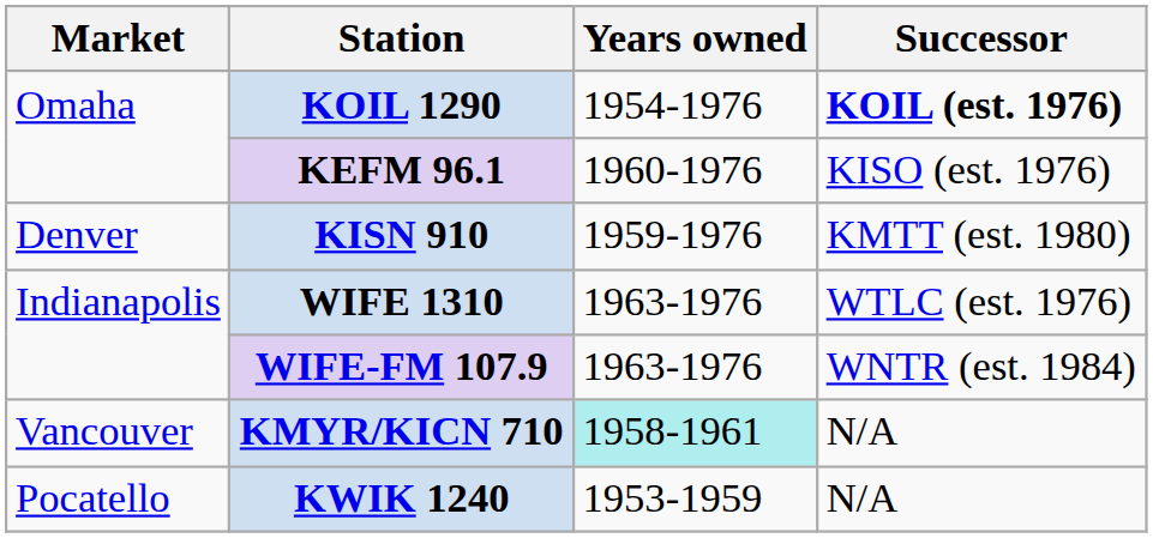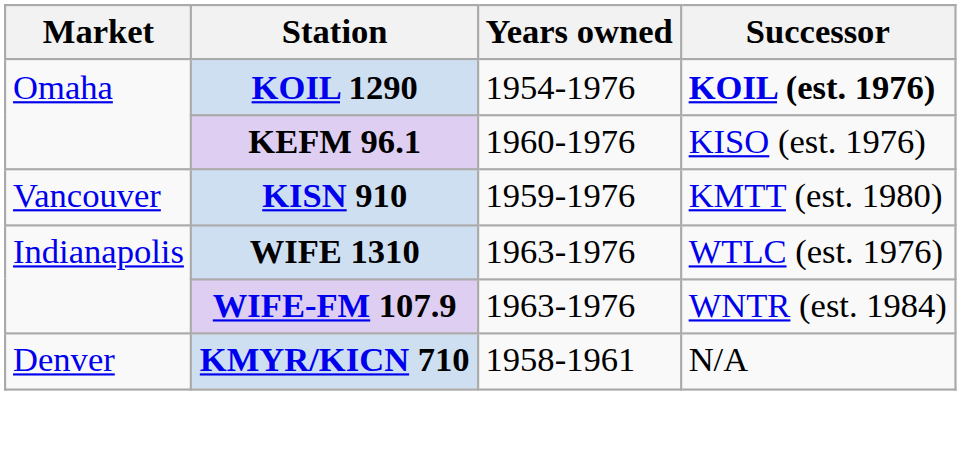 <table class="wikitable">
 <tr>
 <th scope=col>Market</th>
 <th scope=col>Station</th>
 <th scope=col>Years owned</th>
 <th scope=col>Successor</th>
 </tr>
 <tr style="vertical-align: top; text-align: left;">
 <td rowspan="2"><a href='#'>Omaha</a></td>
 <th style="background: #cedff2;" scope=row> <a href='#'>KOIL</a> 1290</th>
 <td>1954-1976</td>
 <td><strong><a href='#'>KOIL</a> (est. 1976)</strong></td>
 </tr>
 <tr style="vertical-align: top; text-align: left;">
 <th style="background: #ddcef2;" scope=row> KEFM 96.1</th>
 <td>1960-1976</td>
 <td><a href='#'>KISO</a> (est. 1976)</td>
 </tr>
 <tr style="vertical-align: top; text-align: left;">
-<td><a href='#'>Denver</a></td>
+<td><a href='#'>Vancouver</a></td>
 <th style="background: #cedff2;" scope=row> <a href='#'>KISN</a> 910</th>
 <td>1959-1976</td>
 <td><a href='#'>KMTT</a> (est. 1980)</td>
 </tr>
 <tr style="vertical-align: top; text-align: left;">
 <td rowspan="2"><a href='#'>Indianapolis</a></td>
 <th style="background: #cedff2;" scope=row> WIFE 1310</th>
 <td>1963-1976</td>
 <td><a href='#'>WTLC</a> (est. 1976)</td>
 </tr>
 <tr style="vertical-align: top; text-align: left;">
 <th style="background: #ddcef2;" scope=row> <a href='#'>WIFE-FM</a> 107.9</th>
 <td>1963-1976</td>
 <td><a href='#'>WNTR</a> (est. 1984)</td>
 </tr>
 <tr style="vertical-align: top; text-align: left;">
-<td><a href='#'>Vancouver</a></td>
+<td><a href='#'>Denver</a></td>
 <th style="background: #cedff2;" scope=row> <a href='#'>KMYR/KICN</a> 710</th>
-<td style="background: paleturquoise;">1958-1961</td>
-<td>N/A</td>
-</tr>
-<tr style="vertical-align: top; text-align: left;">
-<td><a href='#'>Pocatello</a></td>
-<th style="background: #cedff2;" scope=row> <a href='#'>KWIK</a> 1240</th>
-<td>1953-1959</td>
+<td>1958-1961</td>
 <td>N/A</td>
 </tr>
 </table>
